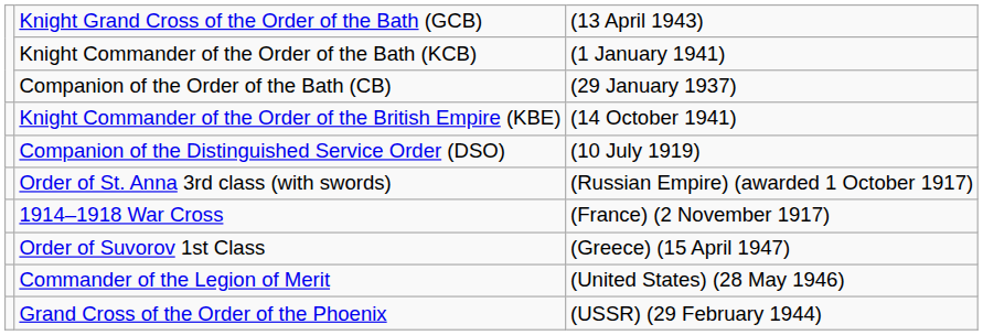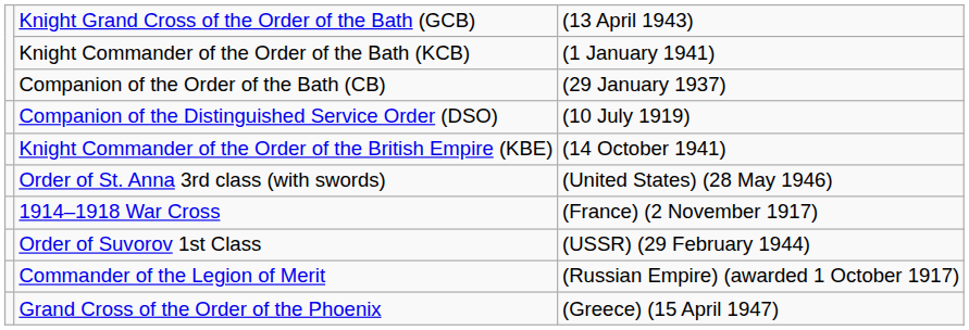 <table class="wikitable">
 <tr>
 <td rowspan=3></td>
 <td><a href='#'>Knight Grand Cross of the Order of the Bath</a> (GCB)</td>
 <td>(13 April 1943)</td>
 </tr>
 <tr>
 <td>Knight Commander of the Order of the Bath (KCB)</td>
 <td>(1 January 1941)</td>
 </tr>
 <tr>
 <td>Companion of the Order of the Bath (CB)</td>
 <td>(29 January 1937)</td>
 </tr>
 <tr>
 <td></td>
+<td><a href='#'>Companion of the Distinguished Service Order</a> (DSO)</td>
+<td>(10 July 1919)</td>
+</tr>
+<tr>
+<td></td>
 <td><a href='#'>Knight Commander of the Order of the British Empire</a> (KBE)</td>
 <td>(14 October 1941)</td>
 </tr>
 <tr>
 <td></td>
-<td><a href='#'>Companion of the Distinguished Service Order</a> (DSO)</td>
-<td>(10 July 1919)</td>
-</tr>
-<tr>
-<td></td>
 <td><a href='#'>Order of St. Anna</a> 3rd class (with swords)</td>
-<td>(Russian Empire) (awarded 1 October 1917)</td>
+<td>(United States) (28 May 1946)</td>
 </tr>
 <tr>
 <td></td>
 <td><a href='#'>1914–1918 War Cross</a></td>
 <td>(France) (2 November 1917)</td>
 </tr>
 <tr>
 <td></td>
 <td><a href='#'>Order of Suvorov</a> 1st Class</td>
-<td>(Greece) (15 April 1947)</td>
+<td>(USSR) (29 February 1944)</td>
 </tr>
 <tr>
 <td></td>
 <td><a href='#'>Commander of the Legion of Merit</a></td>
-<td>(United States) (28 May 1946)</td>
+<td>(Russian Empire) (awarded 1 October 1917)</td>
 </tr>
 <tr>
 <td></td>
 <td><a href='#'>Grand Cross of the Order of the Phoenix</a></td>
-<td>(USSR) (29 February 1944)</td>
+<td>(Greece) (15 April 1947)</td>
 </tr>
 </table>
